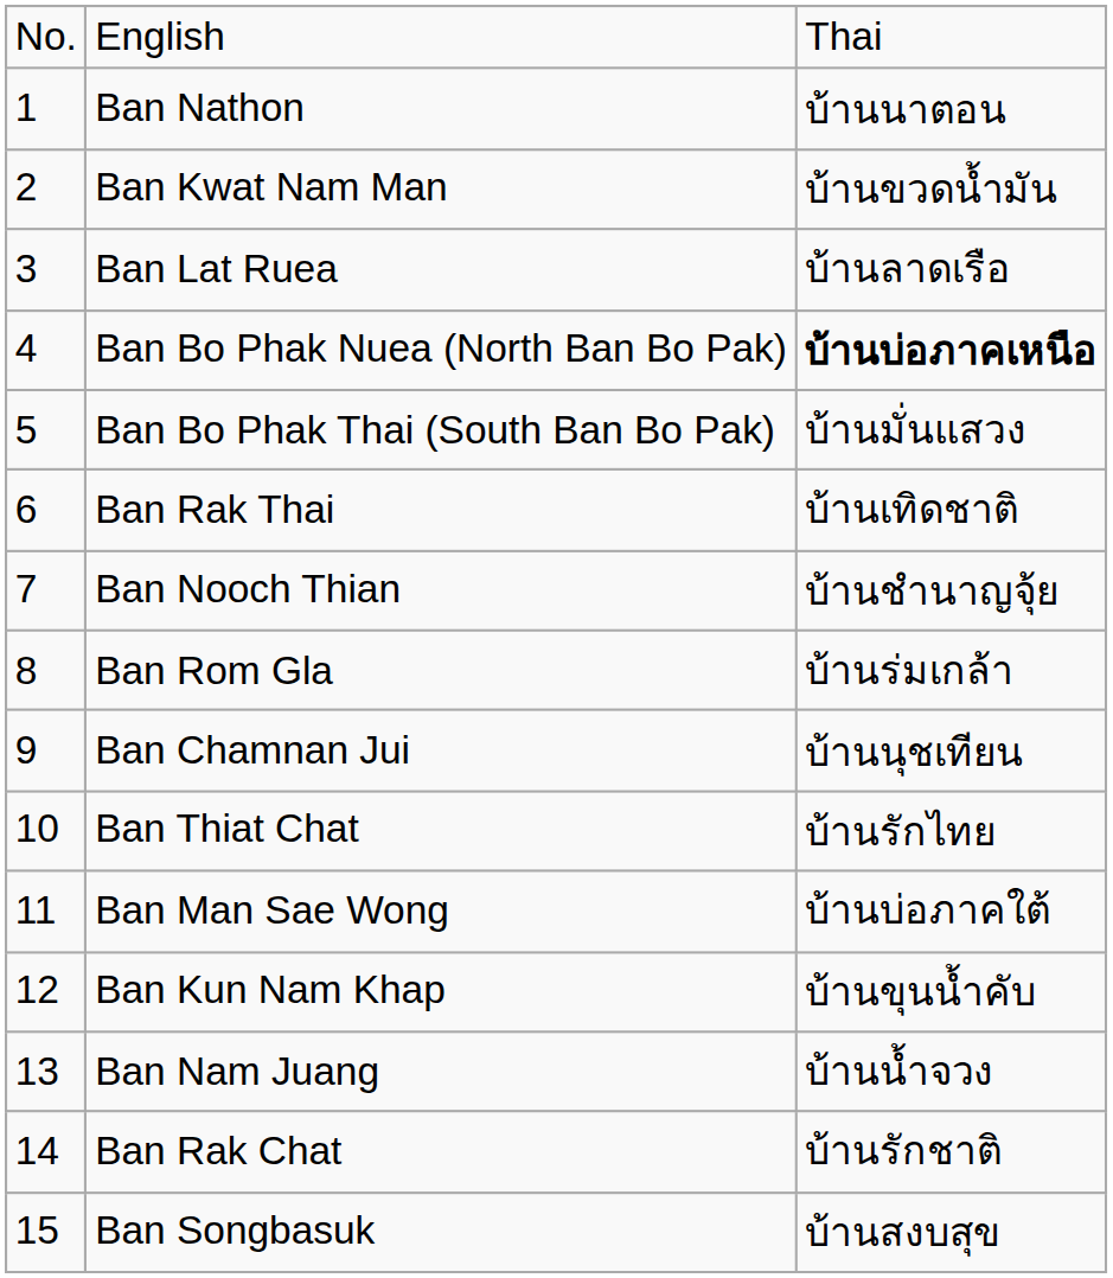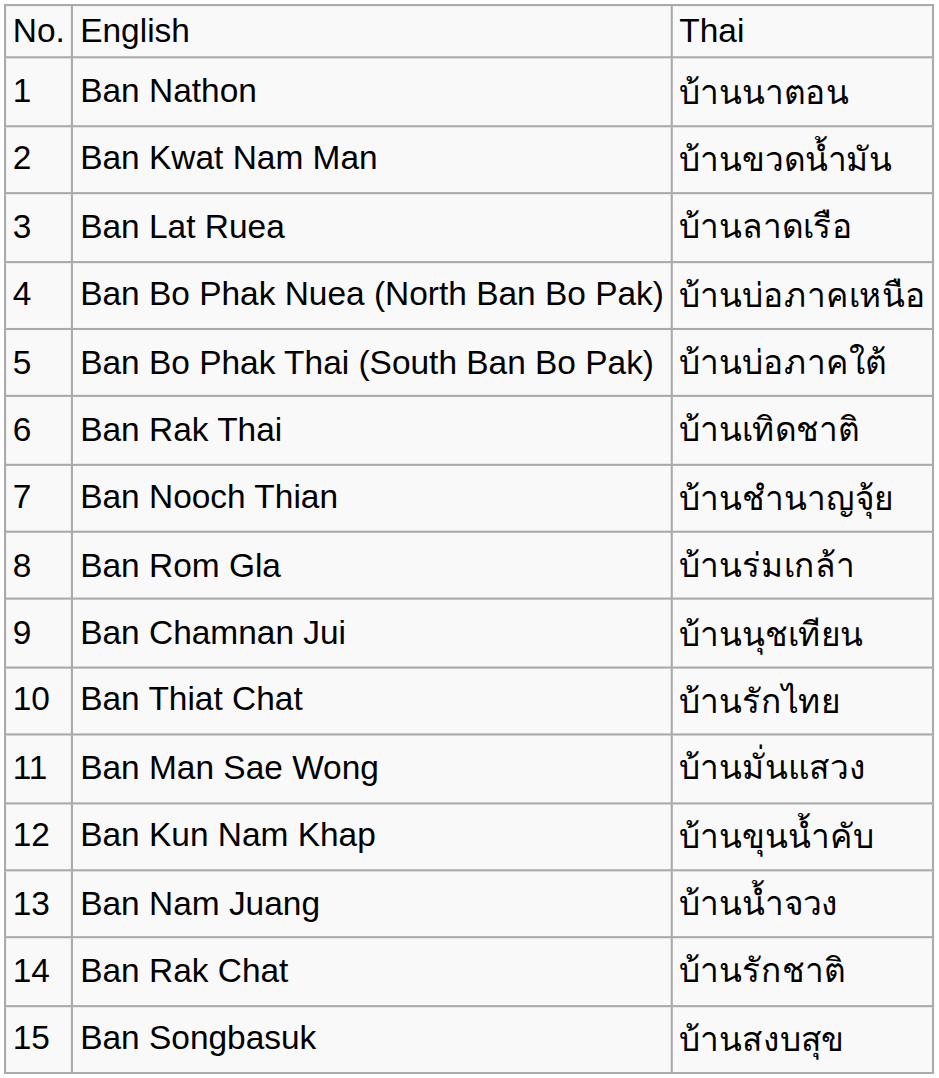 <table class="wikitable">
 <tr>
 <td>No.</td>
 <td>English</td>
 <td>Thai</td>
 </tr>
 <tr>
 <td>1</td>
 <td>Ban Nathon</td>
 <td>บ้านนาตอน</td>
 </tr>
 <tr>
 <td>2</td>
 <td>Ban Kwat Nam Man</td>
 <td>บ้านขวดน้ำมัน</td>
 </tr>
 <tr>
 <td>3</td>
 <td>Ban Lat Ruea</td>
 <td>บ้านลาดเรือ</td>
 </tr>
 <tr>
 <td>4</td>
 <td>Ban Bo Phak Nuea (North Ban Bo Pak)</td>
-<td><strong>บ้านบ่อภาคเหนือ</strong></td>
+<td>บ้านบ่อภาคเหนือ</td>
 </tr>
 <tr>
 <td>5</td>
 <td>Ban Bo Phak Thai (South Ban Bo Pak)</td>
-<td>บ้านมั่นแสวง</td>
+<td>บ้านบ่อภาคใต้</td>
 </tr>
 <tr>
 <td>6</td>
 <td>Ban Rak Thai</td>
 <td>บ้านเทิดชาติ</td>
 </tr>
 <tr>
 <td>7</td>
 <td>Ban Nooch Thian</td>
 <td>บ้านชำนาญจุ้ย</td>
 </tr>
 <tr>
 <td>8</td>
 <td>Ban Rom Gla</td>
 <td>บ้านร่มเกล้า</td>
 </tr>
 <tr>
 <td>9</td>
 <td>Ban Chamnan Jui</td>
 <td>บ้านนุชเทียน</td>
 </tr>
 <tr>
 <td>10</td>
 <td>Ban Thiat Chat</td>
 <td>บ้านรักไทย</td>
 </tr>
 <tr>
 <td>11</td>
 <td>Ban Man Sae Wong</td>
-<td>บ้านบ่อภาคใต้</td>
+<td>บ้านมั่นแสวง</td>
 </tr>
 <tr>
 <td>12</td>
 <td>Ban Kun Nam Khap</td>
 <td>บ้านขุนน้ำคับ</td>
 </tr>
 <tr>
 <td>13</td>
 <td>Ban Nam Juang</td>
 <td>บ้านน้ำจวง</td>
 </tr>
 <tr>
 <td>14</td>
 <td>Ban Rak Chat</td>
 <td>บ้านรักชาติ</td>
 </tr>
 <tr>
 <td>15</td>
 <td>Ban Songbasuk</td>
 <td>บ้านสงบสุข</td>
 </tr>
 </table>
